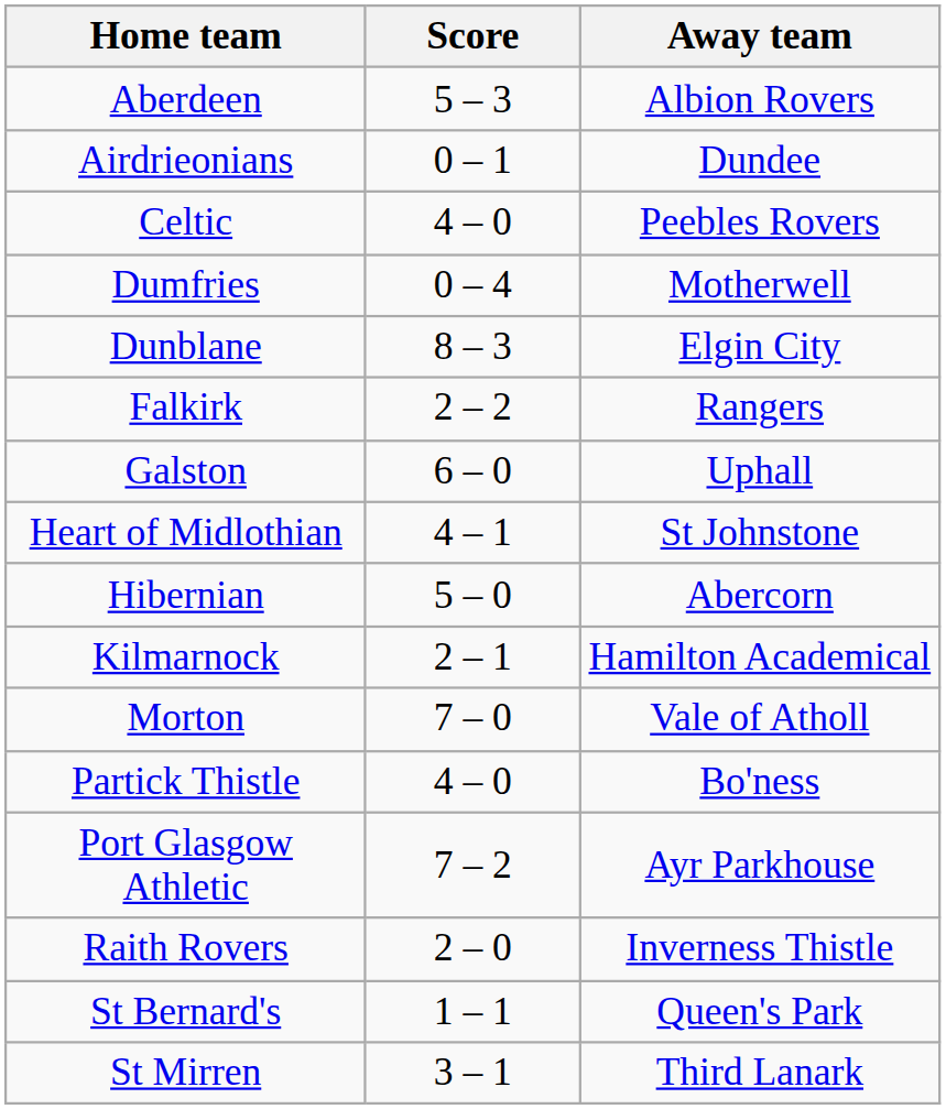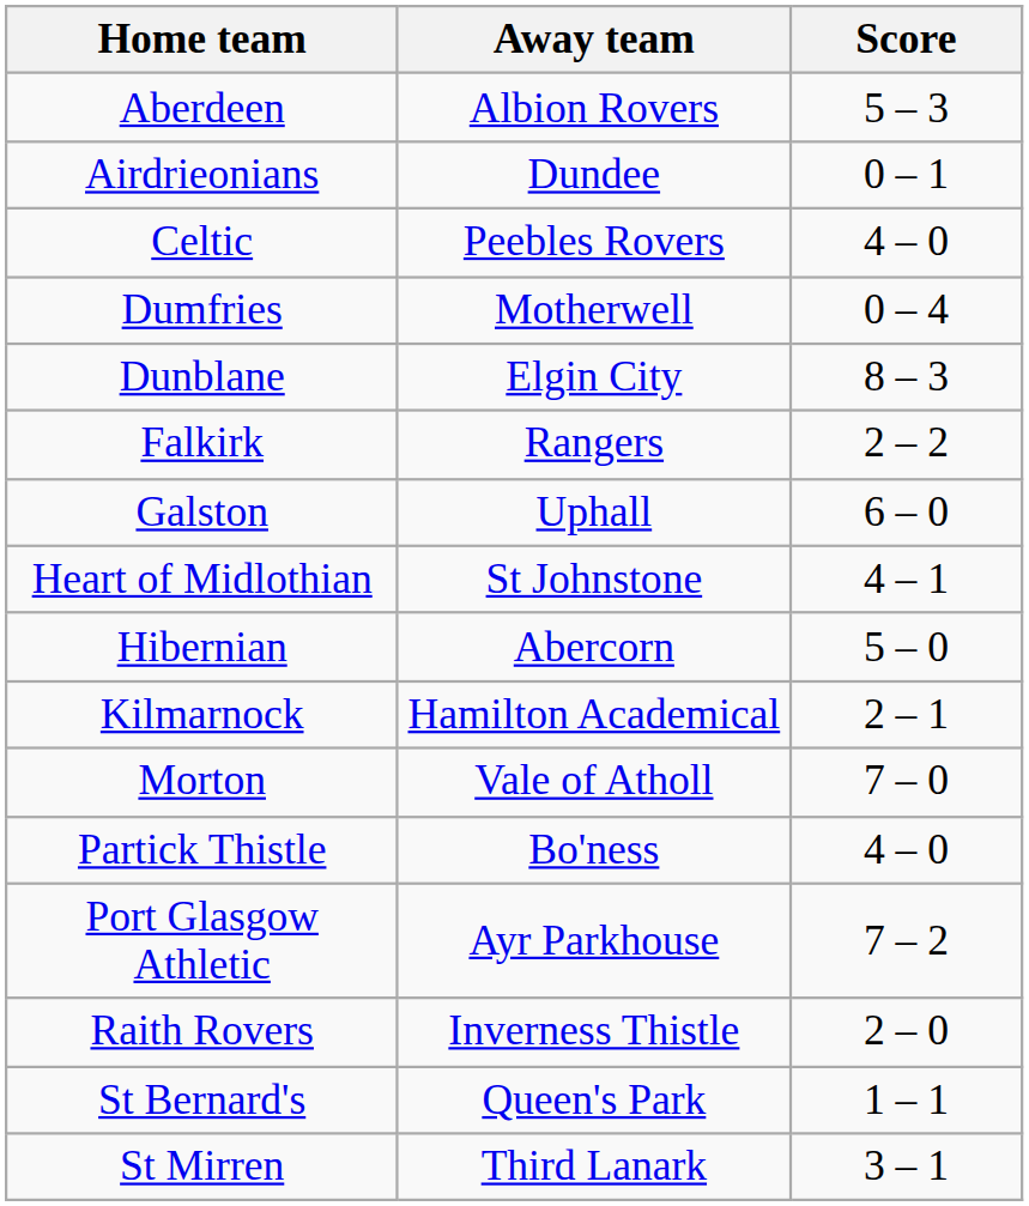 <table class="wikitable" style="text-align: center">
 <tr>
 <th width=140>Home team</th>
+<th width=140>Away team</th>
 <th width=80>Score</th>
-<th width=140>Away team</th>
 </tr>
 <tr>
 <td><a href='#'>Aberdeen</a></td>
+<td><a href='#'>Albion Rovers</a></td>
 <td>5 – 3</td>
-<td><a href='#'>Albion Rovers</a></td>
 </tr>
 <tr>
 <td><a href='#'>Airdrieonians</a></td>
+<td><a href='#'>Dundee</a></td>
 <td>0 – 1</td>
-<td><a href='#'>Dundee</a></td>
 </tr>
 <tr>
 <td><a href='#'>Celtic</a></td>
+<td><a href='#'>Peebles Rovers</a></td>
 <td>4 – 0</td>
-<td><a href='#'>Peebles Rovers</a></td>
 </tr>
 <tr>
 <td><a href='#'>Dumfries</a></td>
+<td><a href='#'>Motherwell</a></td>
 <td>0 – 4</td>
-<td><a href='#'>Motherwell</a></td>
 </tr>
 <tr>
 <td><a href='#'>Dunblane</a></td>
+<td><a href='#'>Elgin City</a></td>
 <td>8 – 3</td>
-<td><a href='#'>Elgin City</a></td>
 </tr>
 <tr>
 <td><a href='#'>Falkirk</a></td>
+<td><a href='#'>Rangers</a></td>
 <td>2 – 2</td>
-<td><a href='#'>Rangers</a></td>
 </tr>
 <tr>
 <td><a href='#'>Galston</a></td>
+<td><a href='#'>Uphall</a></td>
 <td>6 – 0</td>
-<td><a href='#'>Uphall</a></td>
 </tr>
 <tr>
 <td><a href='#'>Heart of Midlothian</a></td>
+<td><a href='#'>St Johnstone</a></td>
 <td>4 – 1</td>
-<td><a href='#'>St Johnstone</a></td>
 </tr>
 <tr>
 <td><a href='#'>Hibernian</a></td>
+<td><a href='#'>Abercorn</a></td>
 <td>5 – 0</td>
-<td><a href='#'>Abercorn</a></td>
 </tr>
 <tr>
 <td><a href='#'>Kilmarnock</a></td>
+<td><a href='#'>Hamilton Academical</a></td>
 <td>2 – 1</td>
-<td><a href='#'>Hamilton Academical</a></td>
 </tr>
 <tr>
 <td><a href='#'>Morton</a></td>
+<td><a href='#'>Vale of Atholl</a></td>
 <td>7 – 0</td>
-<td><a href='#'>Vale of Atholl</a></td>
 </tr>
 <tr>
 <td><a href='#'>Partick Thistle</a></td>
+<td><a href='#'>Bo'ness</a></td>
 <td>4 – 0</td>
-<td><a href='#'>Bo'ness</a></td>
 </tr>
 <tr>
 <td><a href='#'>Port Glasgow Athletic</a></td>
+<td><a href='#'>Ayr Parkhouse</a></td>
 <td>7 – 2</td>
-<td><a href='#'>Ayr Parkhouse</a></td>
 </tr>
 <tr>
 <td><a href='#'>Raith Rovers</a></td>
+<td><a href='#'>Inverness Thistle</a></td>
 <td>2 – 0</td>
-<td><a href='#'>Inverness Thistle</a></td>
 </tr>
 <tr>
 <td><a href='#'>St Bernard's</a></td>
+<td><a href='#'>Queen's Park</a></td>
 <td>1 – 1</td>
-<td><a href='#'>Queen's Park</a></td>
 </tr>
 <tr>
 <td><a href='#'>St Mirren</a></td>
+<td><a href='#'>Third Lanark</a></td>
 <td>3 – 1</td>
-<td><a href='#'>Third Lanark</a></td>
 </tr>
 </table>
